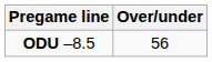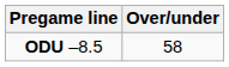 <table class="wikitable">
 <tr align="center">
 <th style=>Pregame line</th>
 <th style=>Over/under</th>
 </tr>
 <tr align="center">
 <td><strong>ODU</strong> –8.5</td>
-<td>56</td>
+<td>58</td>
 </tr>
 </table>
